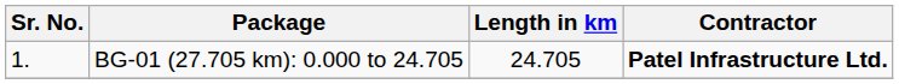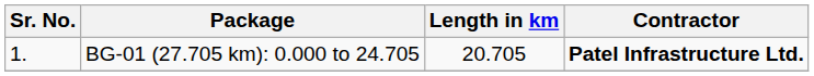 <table class= "wikitable sortable mw-collapsible">
 <tr>
 <th>Sr. No.</th>
 <th>Package</th>
 <th>Length in <a href='#'>km</a></th>
 <th>Contractor</th>
 </tr>
 <tr>
 <td>1.</td>
 <td>BG-01 (27.705 km): 0.000 to 24.705</td>
-<td style="text-align:center;">24.705</td>
+<td style="text-align:center;">20.705</td>
 <td><strong>Patel Infrastructure Ltd.</strong></td>
 </tr>
 <tr>
 </tr>
 </table>
